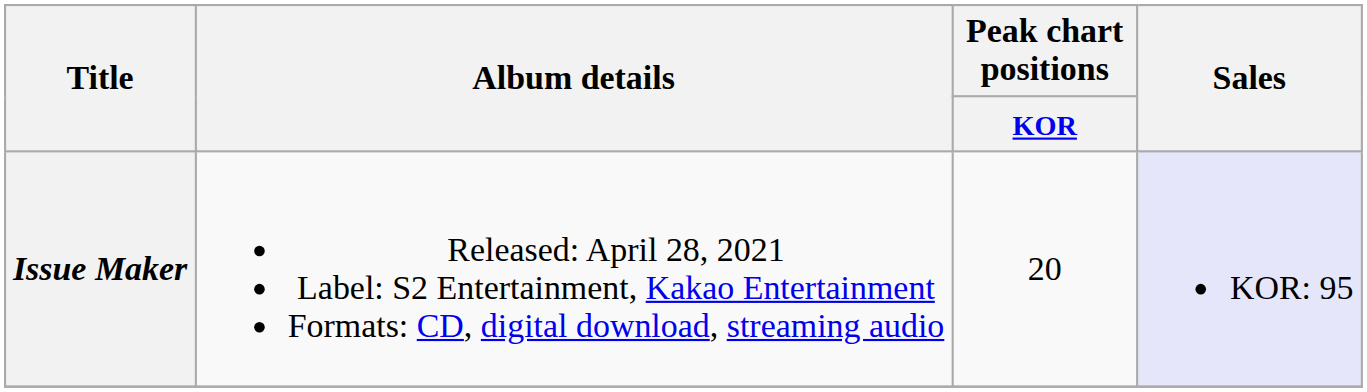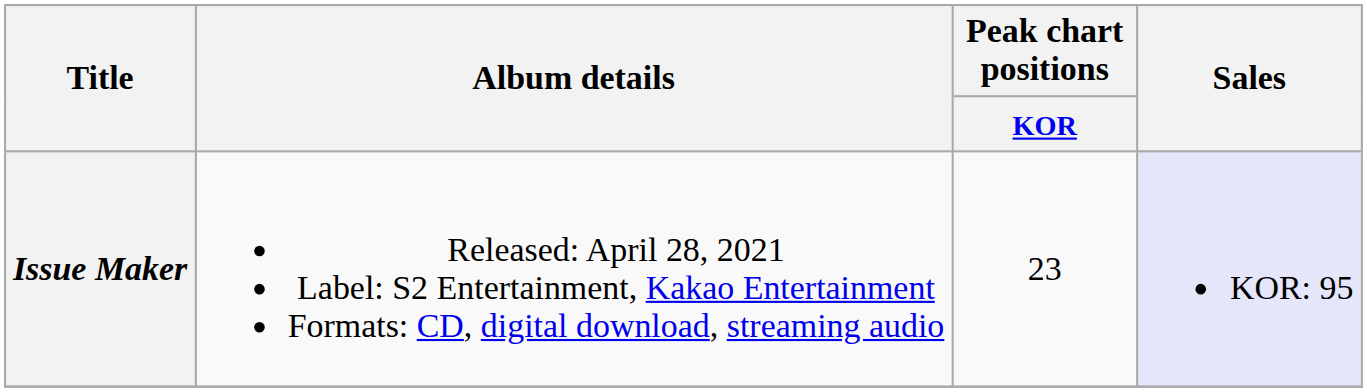 <table class="wikitable plainrowheaders" style="text-align:center;">
 <tr>
 <th scope="col" rowspan="2">Title</th>
 <th scope="col" rowspan="2">Album details</th>
 <th scope="col" colspan="1" style="width:5em;">Peak chart positions</th>
 <th scope="col" rowspan="2">Sales</th>
 </tr>
 <tr>
 <th><small><a href='#'>KOR</a></small><br></th>
 </tr>
 <tr>
 <th scope="row"><em>Issue Maker</em></th>
 <td><br><ul><li>Released: April 28, 2021</li><li>Label: S2 Entertainment, <a href='#'>Kakao Entertainment</a></li><li>Formats: <a href='#'>CD</a>, <a href='#'>digital download</a>, <a href='#'>streaming audio</a></li></ul></td>
-<td>20</td>
+<td>23</td>
 <td style="background: lavender;"><br><ul><li>KOR: 95</li></ul></td>
 </tr>
 <tr>
 </tr>
 </table>
